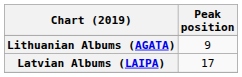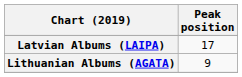 <table class="wikitable sortable plainrowheaders" style="text-align:center">
 <tr>
 <th scope="col">Chart (2019)</th>
 <th scope="col">Peak<br>position</th>
 </tr>
 <tr>
 </tr>
 <tr>
 </tr>
 <tr>
 </tr>
 <tr>
 </tr>
 <tr>
 </tr>
 <tr>
 </tr>
 <tr>
 </tr>
 <tr>
 </tr>
 <tr>
 </tr>
 <tr>
 </tr>
 <tr>
 </tr>
 <tr>
+<th scope="row">Latvian Albums (<a href='#'>LAIPA</a>)</th>
+<td>17</td>
+</tr>
+<tr>
 <th scope="row">Lithuanian Albums (<a href='#'>AGATA</a>)</th>
 <td>9</td>
-</tr>
-<tr>
-<th scope="row">Latvian Albums (<a href='#'>LAIPA</a>)</th>
-<td>17</td>
 </tr>
 <tr>
 </tr>
 <tr>
 </tr>
 <tr>
 </tr>
 <tr>
 </tr>
 <tr>
 </tr>
 <tr>
 </tr>
 <tr>
 </tr>
 </table>
